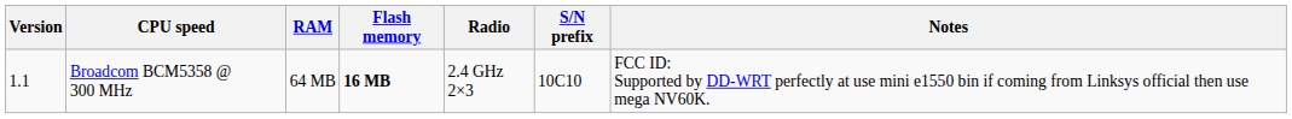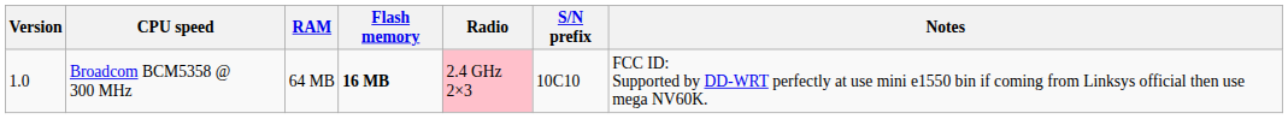 <table class="wikitable">
 <tr>
 <th>Version</th>
 <th>CPU speed</th>
 <th><a href='#'>RAM</a></th>
 <th><a href='#'>Flash memory</a></th>
 <th>Radio</th>
 <th><a href='#'>S/N</a> prefix</th>
 <th>Notes</th>
 </tr>
 <tr>
-<td>1.1</td>
+<td>1.0</td>
 <td><a href='#'>Broadcom</a> BCM5358 @ 300 MHz</td>
 <td>64 MB</td>
 <td><strong>16 MB</strong></td>
-<td>2.4 GHz 2×3</td>
+<td style="background: pink;">2.4 GHz 2×3</td>
 <td>10C10</td>
 <td>FCC ID: <br>Supported by <a href='#'>DD-WRT</a> perfectly at  use mini e1550 bin if coming from Linksys official then use mega NV60K.</td>
 </tr>
 </table>
